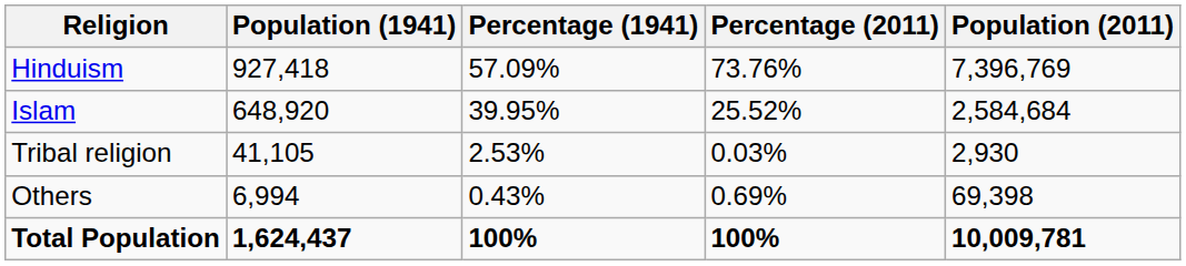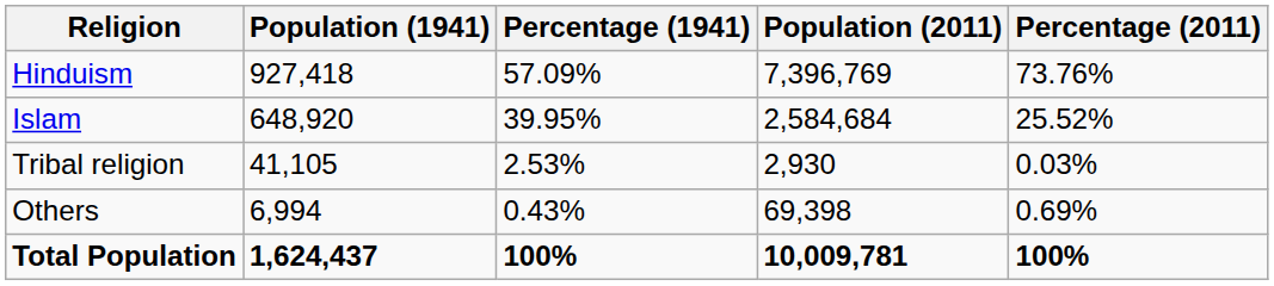 <table class="wikitable sortable">
 <tr>
 <th>Religion</th>
 <th>Population (1941)</th>
 <th>Percentage (1941)</th>
+<th>Population (2011)</th>
 <th>Percentage (2011)</th>
-<th>Population (2011)</th>
 </tr>
 <tr>
 <td><a href='#'>Hinduism</a> </td>
 <td>927,418</td>
 <td>57.09%</td>
+<td>7,396,769</td>
 <td>73.76%</td>
-<td>7,396,769</td>
 </tr>
 <tr>
 <td><a href='#'>Islam</a> </td>
 <td>648,920</td>
 <td>39.95%</td>
+<td>2,584,684</td>
 <td>25.52%</td>
-<td>2,584,684</td>
 </tr>
 <tr>
 <td>Tribal religion</td>
 <td>41,105</td>
 <td>2.53%</td>
+<td>2,930</td>
 <td>0.03%</td>
-<td>2,930</td>
 </tr>
 <tr>
 <td>Others</td>
 <td>6,994</td>
 <td>0.43%</td>
+<td>69,398</td>
 <td>0.69%</td>
-<td>69,398</td>
 </tr>
 <tr>
 <td><strong>Total Population</strong></td>
 <td><strong>1,624,437</strong></td>
 <td><strong>100%</strong></td>
+<td><strong>10,009,781</strong></td>
 <td><strong>100%</strong></td>
-<td><strong>10,009,781</strong></td>
 </tr>
 </table>
